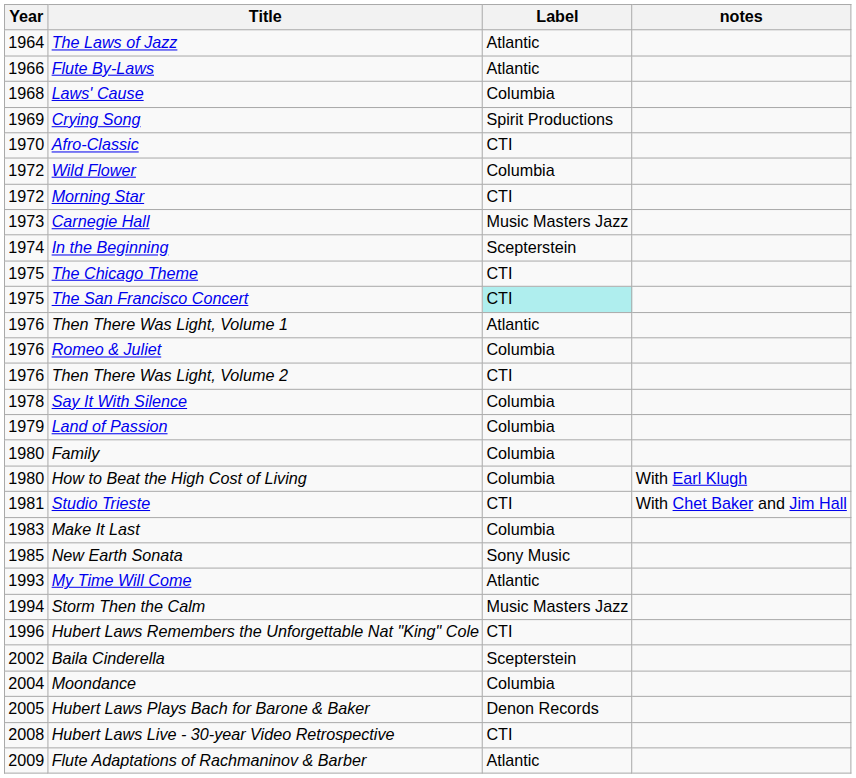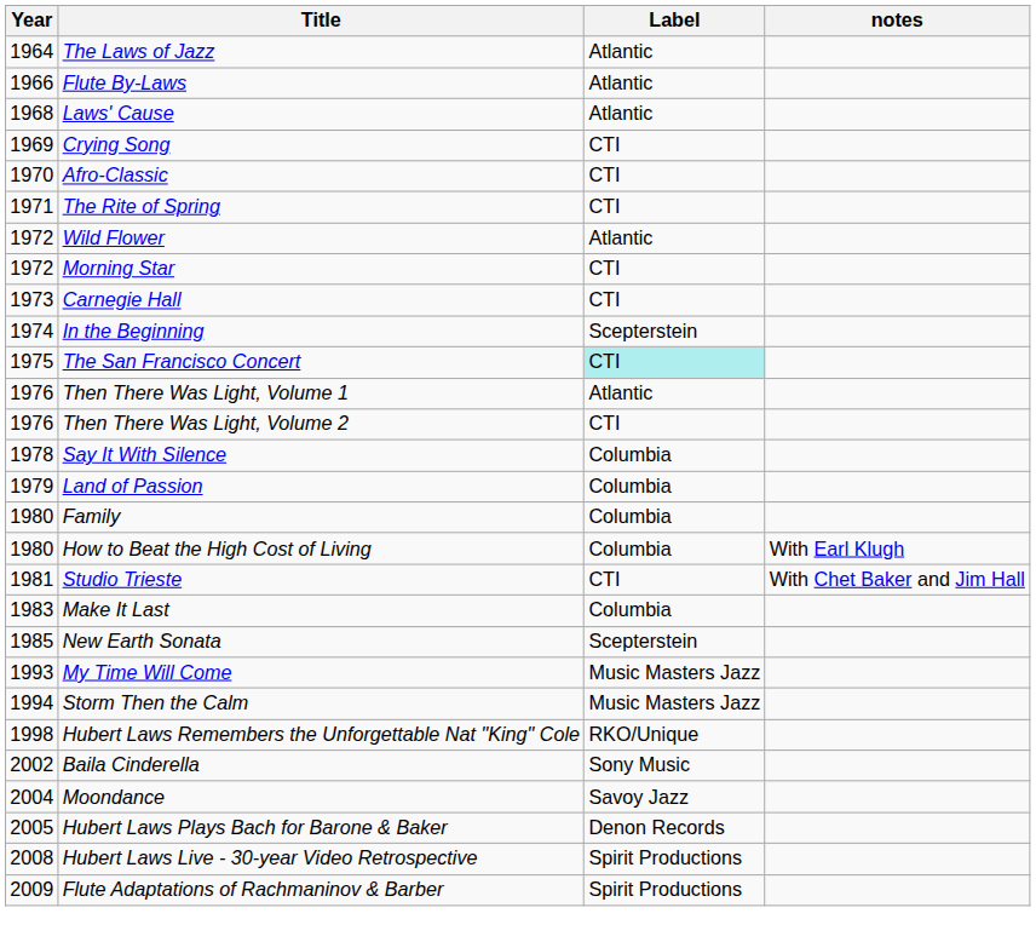 <table class="wikitable">
 <tr>
 <th>Year</th>
 <th>Title</th>
 <th>Label</th>
 <th>notes</th>
 </tr>
 <tr>
 <td>1964</td>
 <td><em><a href='#'>The Laws of Jazz</a></em></td>
 <td>Atlantic</td>
 <td></td>
 </tr>
 <tr>
 <td>1966</td>
 <td><em><a href='#'>Flute By-Laws</a></em></td>
 <td>Atlantic</td>
 <td></td>
 </tr>
 <tr>
 <td>1968</td>
 <td><em><a href='#'>Laws' Cause</a></em></td>
-<td>Columbia</td>
+<td>Atlantic</td>
 <td></td>
 </tr>
 <tr>
 <td>1969</td>
 <td><em><a href='#'>Crying Song</a></em></td>
-<td>Spirit Productions</td>
+<td>CTI</td>
 <td></td>
 </tr>
 <tr>
 <td>1970</td>
 <td><em><a href='#'>Afro-Classic</a></em></td>
 <td>CTI</td>
 <td></td>
 </tr>
 <tr>
+<td>1971</td>
+<td><em><a href='#'>The Rite of Spring</a></em></td>
+<td>CTI</td>
+<td></td>
+</tr>
+<tr>
 <td>1972</td>
 <td><em><a href='#'>Wild Flower</a></em></td>
-<td>Columbia</td>
+<td>Atlantic</td>
 <td></td>
 </tr>
 <tr>
 <td>1972</td>
 <td><em><a href='#'>Morning Star</a></em></td>
 <td>CTI</td>
 <td></td>
 </tr>
 <tr>
 <td>1973</td>
 <td><em><a href='#'>Carnegie Hall</a></em></td>
-<td>Music Masters Jazz</td>
+<td>CTI</td>
 <td></td>
 </tr>
 <tr>
 <td>1974</td>
 <td><em><a href='#'>In the Beginning</a></em></td>
 <td>Scepterstein</td>
-<td></td>
-</tr>
-<tr>
-<td>1975</td>
-<td><em><a href='#'>The Chicago Theme</a></em></td>
-<td>CTI</td>
 <td></td>
 </tr>
 <tr>
 <td>1975</td>
 <td><em><a href='#'>The San Francisco Concert</a></em></td>
 <td style="background: paleturquoise;">CTI</td>
 <td></td>
 </tr>
 <tr>
 <td>1976</td>
 <td><em>Then There Was Light, Volume 1</em></td>
 <td>Atlantic</td>
-<td></td>
-</tr>
-<tr>
-<td>1976</td>
-<td><em><a href='#'>Romeo & Juliet</a></em></td>
-<td>Columbia</td>
 <td></td>
 </tr>
 <tr>
 <td>1976</td>
 <td><em>Then There Was Light, Volume 2</em></td>
 <td>CTI</td>
 <td></td>
 </tr>
 <tr>
 <td>1978</td>
 <td><em><a href='#'>Say It With Silence</a></em></td>
 <td>Columbia</td>
 <td></td>
 </tr>
 <tr>
 <td>1979</td>
 <td><em><a href='#'>Land of Passion</a></em></td>
 <td>Columbia</td>
 <td></td>
 </tr>
 <tr>
 <td>1980</td>
 <td><em>Family</em></td>
 <td>Columbia</td>
 <td></td>
 </tr>
 <tr>
 <td>1980</td>
 <td><em>How to Beat the High Cost of Living</em></td>
 <td>Columbia</td>
 <td>With <a href='#'>Earl Klugh</a></td>
 </tr>
 <tr>
 <td>1981</td>
 <td><em><a href='#'>Studio Trieste</a></em></td>
 <td>CTI</td>
 <td>With <a href='#'>Chet Baker</a> and <a href='#'>Jim Hall</a></td>
 </tr>
 <tr>
 <td>1983</td>
 <td><em>Make It Last</em></td>
 <td>Columbia</td>
 <td></td>
 </tr>
 <tr>
 <td>1985</td>
 <td><em>New Earth Sonata</em></td>
-<td>Sony Music</td>
+<td>Scepterstein</td>
 <td></td>
 </tr>
 <tr>
 <td>1993</td>
 <td><em><a href='#'>My Time Will Come</a></em></td>
-<td>Atlantic</td>
+<td>Music Masters Jazz</td>
 <td></td>
 </tr>
 <tr>
 <td>1994</td>
 <td><em>Storm Then the Calm</em></td>
 <td>Music Masters Jazz</td>
 <td></td>
 </tr>
 <tr>
-<td>1996</td>
+<td>1998</td>
 <td><em>Hubert Laws Remembers the Unforgettable Nat "King" Cole</em></td>
-<td>CTI</td>
+<td>RKO/Unique</td>
 <td></td>
 </tr>
 <tr>
 <td>2002</td>
 <td><em>Baila Cinderella</em></td>
-<td>Scepterstein</td>
+<td>Sony Music</td>
 <td></td>
 </tr>
 <tr>
 <td>2004</td>
 <td><em>Moondance</em></td>
-<td>Columbia</td>
+<td>Savoy Jazz</td>
 <td></td>
 </tr>
 <tr>
 <td>2005</td>
 <td><em>Hubert Laws Plays Bach for Barone & Baker</em></td>
 <td>Denon Records</td>
 <td></td>
 </tr>
 <tr>
 <td>2008</td>
 <td><em>Hubert Laws Live - 30-year Video Retrospective</em></td>
-<td>CTI</td>
+<td>Spirit Productions</td>
 <td></td>
 </tr>
 <tr>
 <td>2009</td>
 <td><em>Flute Adaptations of Rachmaninov & Barber</em></td>
-<td>Atlantic</td>
+<td>Spirit Productions</td>
 <td></td>
 </tr>
 </table>
